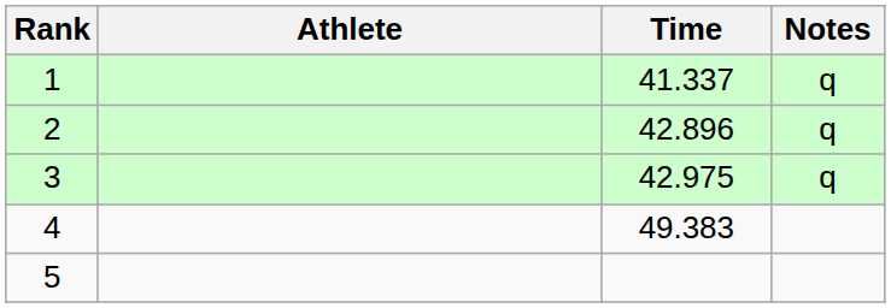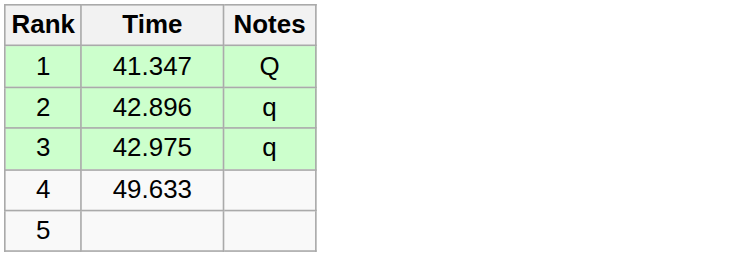 <table class=wikitable style="text-align:center">
 <tr>
 <th width=40>Rank</th>
-<th width=250>Athlete</th>
 <th width=80>Time</th>
 <th width=50>Notes</th>
 </tr>
 <tr bgcolor=ccffcc>
 <td>1</td>
-<td align=left></td>
-<td>41.337</td>
-<td>q</td>
+<td>41.347</td>
+<td>Q</td>
 </tr>
 <tr bgcolor=ccffcc>
 <td>2</td>
-<td align=left></td>
 <td>42.896</td>
 <td>q</td>
 </tr>
 <tr bgcolor=ccffcc>
 <td>3</td>
-<td align=left></td>
 <td>42.975</td>
 <td>q</td>
 </tr>
 <tr>
 <td>4</td>
-<td align=left></td>
-<td>49.383</td>
+<td>49.633</td>
 <td></td>
 </tr>
 <tr>
 <td>5</td>
-<td align=left></td>
 <td></td>
 <td></td>
 </tr>
 </table>
